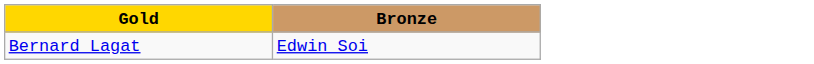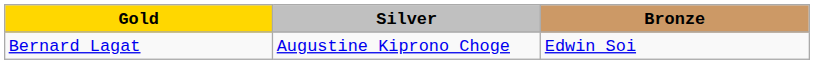 <table class="wikitable" style="text-align:left">
 <tr align="center">
 <td width=200 bgcolor=gold><strong>Gold</strong></td>
+<td width=200 bgcolor=silver><strong>Silver</strong></td>
 <td width=200 bgcolor=CC9966><strong>Bronze</strong></td>
 </tr>
 <tr>
 <td><a href='#'>Bernard Lagat</a><br><em></em></td>
+<td><a href='#'>Augustine Kiprono Choge</a><br><em></em></td>
 <td><a href='#'>Edwin Soi</a><br><em></em></td>
 </tr>
 </table>
